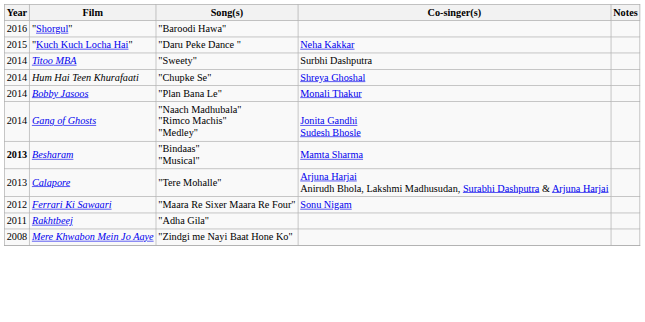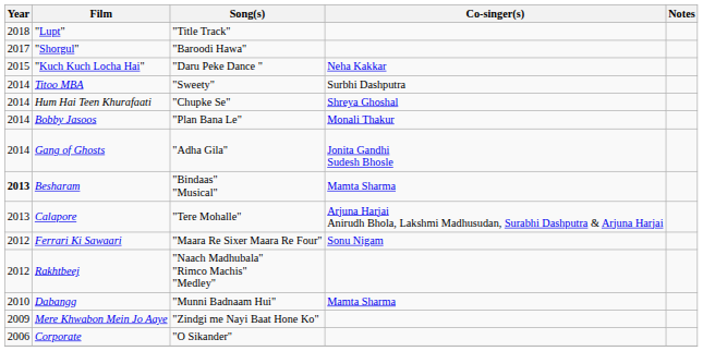 <table class="wikitable sortable">
 <tr style="background:#ccc; text-align:center;">
 <th>Year</th>
 <th>Film</th>
 <th>Song(s)</th>
 <th>Co-singer(s)</th>
 <th>Notes</th>
 </tr>
 <tr>
-<td>2016</td>
+<td>2018</td>
+<td>"<a href='#'>Lupt</a>"</td>
+<td>"Title Track"</td>
+<td></td>
+<td></td>
+</tr>
+<tr>
+<td>2017</td>
 <td>"<a href='#'>Shorgul</a>"</td>
 <td>"Baroodi Hawa"</td>
 <td></td>
 <td></td>
 </tr>
 <tr>
 <td>2015</td>
 <td>"<a href='#'>Kuch Kuch Locha Hai</a>"</td>
 <td>"Daru Peke Dance "</td>
 <td><a href='#'>Neha Kakkar</a></td>
 <td></td>
 </tr>
 <tr>
 <td>2014</td>
 <td><em><a href='#'>Titoo MBA</a></em></td>
 <td>"Sweety"</td>
 <td>Surbhi Dashputra</td>
 <td></td>
 </tr>
 <tr>
 <td>2014</td>
 <td><em>Hum Hai Teen Khurafaati</em></td>
 <td>"Chupke Se"</td>
 <td><a href='#'>Shreya Ghoshal</a></td>
 <td></td>
 </tr>
 <tr>
 <td>2014</td>
 <td><em><a href='#'>Bobby Jasoos</a></em></td>
 <td>"Plan Bana Le"</td>
 <td><a href='#'>Monali Thakur</a></td>
 <td></td>
 </tr>
 <tr>
 <td>2014</td>
 <td><em><a href='#'>Gang of Ghosts</a></em></td>
-<td>"Naach Madhubala"<br>"Rimco Machis"<br>"Medley"</td>
+<td>"Adha Gila"</td>
 <td><br><a href='#'>Jonita Gandhi</a><br><a href='#'>Sudesh Bhosle</a></td>
 <td></td>
 </tr>
 <tr>
 <td><strong>2013</strong></td>
 <td><em><a href='#'>Besharam</a></em></td>
 <td>"Bindaas"<br>"Musical"</td>
 <td><a href='#'>Mamta Sharma</a></td>
 <td></td>
 </tr>
 <tr>
 <td>2013</td>
 <td><em><a href='#'>Calapore</a></em></td>
 <td>"Tere Mohalle"</td>
 <td><a href='#'>Arjuna Harjai</a><br>Anirudh Bhola, Lakshmi Madhusudan, <a href='#'>Surabhi Dashputra</a> & <a href='#'>Arjuna Harjai</a></td>
 <td></td>
 </tr>
 <tr>
 <td>2012</td>
 <td><em><a href='#'>Ferrari Ki Sawaari</a></em></td>
 <td>"Maara Re Sixer Maara Re Four"</td>
 <td><a href='#'>Sonu Nigam</a></td>
 <td></td>
 </tr>
 <tr>
-<td>2011</td>
+<td>2012</td>
 <td><em><a href='#'>Rakhtbeej</a></em></td>
-<td>"Adha Gila"</td>
+<td>"Naach Madhubala"<br>"Rimco Machis"<br>"Medley"</td>
 <td></td>
 <td></td>
 </tr>
 <tr>
-<td>2008</td>
+<td>2010</td>
+<td><em><a href='#'>Dabangg</a></em></td>
+<td>"Munni Badnaam Hui"</td>
+<td><a href='#'>Mamta Sharma</a></td>
+<td></td>
+</tr>
+<tr>
+<td>2009</td>
 <td><em><a href='#'>Mere Khwabon Mein Jo Aaye</a></em></td>
 <td>"Zindgi me Nayi Baat Hone Ko"</td>
 <td></td>
 <td></td>
 </tr>
 <tr>
+<td>2006</td>
+<td><em><a href='#'>Corporate</a></em></td>
+<td>"O Sikander"</td>
+<td></td>
+<td></td>
+</tr>
+<tr>
 </tr>
 </table>
